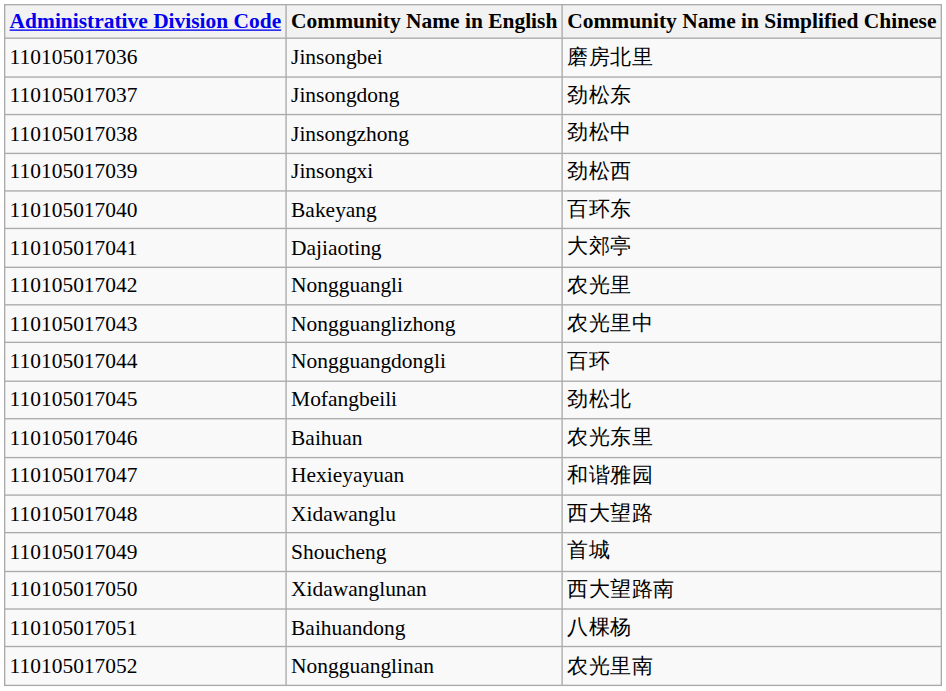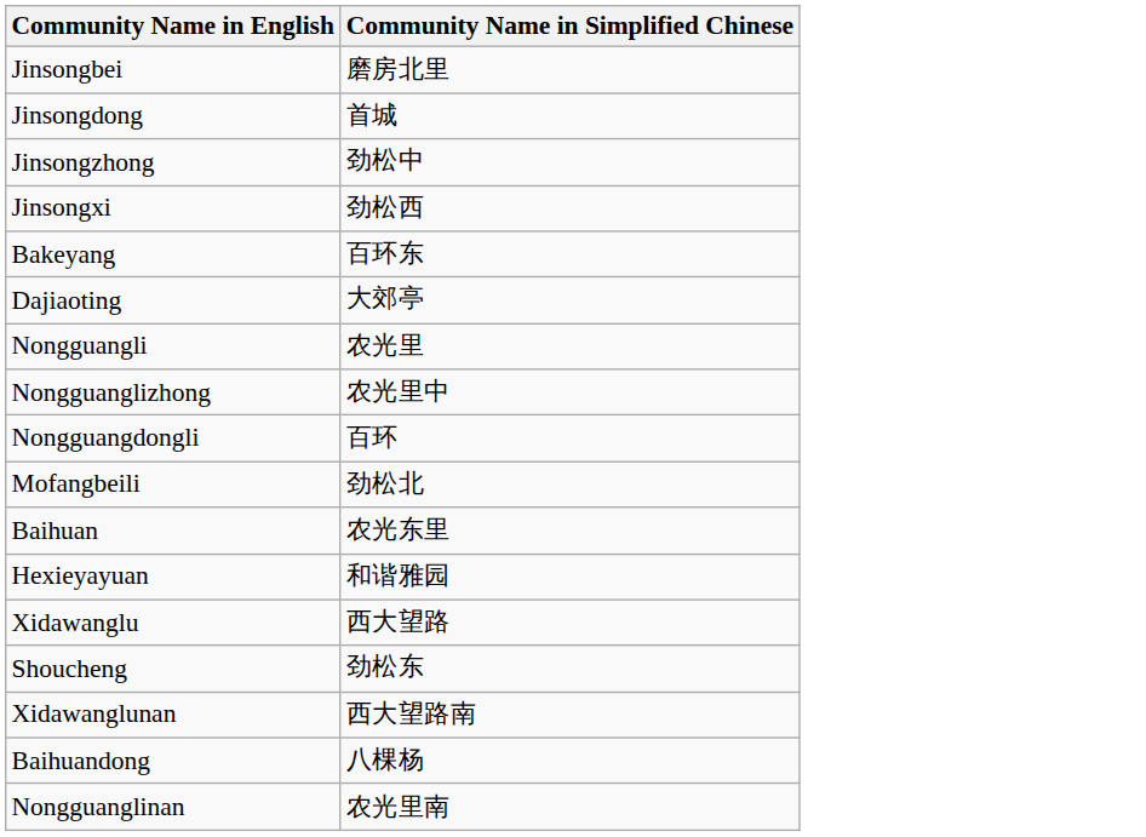 <table class="wikitable sortable">
 <tr>
-<th><a href='#'>Administrative Division Code</a></th>
 <th>Community Name in English</th>
 <th>Community Name in Simplified Chinese</th>
 </tr>
 <tr>
-<td>110105017036</td>
 <td>Jinsongbei</td>
 <td>磨房北里</td>
 </tr>
 <tr>
-<td>110105017037</td>
 <td>Jinsongdong</td>
-<td>劲松东</td>
+<td>首城</td>
 </tr>
 <tr>
-<td>110105017038</td>
 <td>Jinsongzhong</td>
 <td>劲松中</td>
 </tr>
 <tr>
-<td>110105017039</td>
 <td>Jinsongxi</td>
 <td>劲松西</td>
 </tr>
 <tr>
-<td>110105017040</td>
 <td>Bakeyang</td>
 <td>百环东</td>
 </tr>
 <tr>
-<td>110105017041</td>
 <td>Dajiaoting</td>
 <td>大郊亭</td>
 </tr>
 <tr>
-<td>110105017042</td>
 <td>Nongguangli</td>
 <td>农光里</td>
 </tr>
 <tr>
-<td>110105017043</td>
 <td>Nongguanglizhong</td>
 <td>农光里中</td>
 </tr>
 <tr>
-<td>110105017044</td>
 <td>Nongguangdongli</td>
 <td>百环</td>
 </tr>
 <tr>
-<td>110105017045</td>
 <td>Mofangbeili</td>
 <td>劲松北</td>
 </tr>
 <tr>
-<td>110105017046</td>
 <td>Baihuan</td>
 <td>农光东里</td>
 </tr>
 <tr>
-<td>110105017047</td>
 <td>Hexieyayuan</td>
 <td>和谐雅园</td>
 </tr>
 <tr>
-<td>110105017048</td>
 <td>Xidawanglu</td>
 <td>西大望路</td>
 </tr>
 <tr>
-<td>110105017049</td>
 <td>Shoucheng</td>
-<td>首城</td>
+<td>劲松东</td>
 </tr>
 <tr>
-<td>110105017050</td>
 <td>Xidawanglunan</td>
 <td>西大望路南</td>
 </tr>
 <tr>
-<td>110105017051</td>
 <td>Baihuandong</td>
 <td>八棵杨</td>
 </tr>
 <tr>
-<td>110105017052</td>
 <td>Nongguanglinan</td>
 <td>农光里南</td>
 </tr>
 </table>
